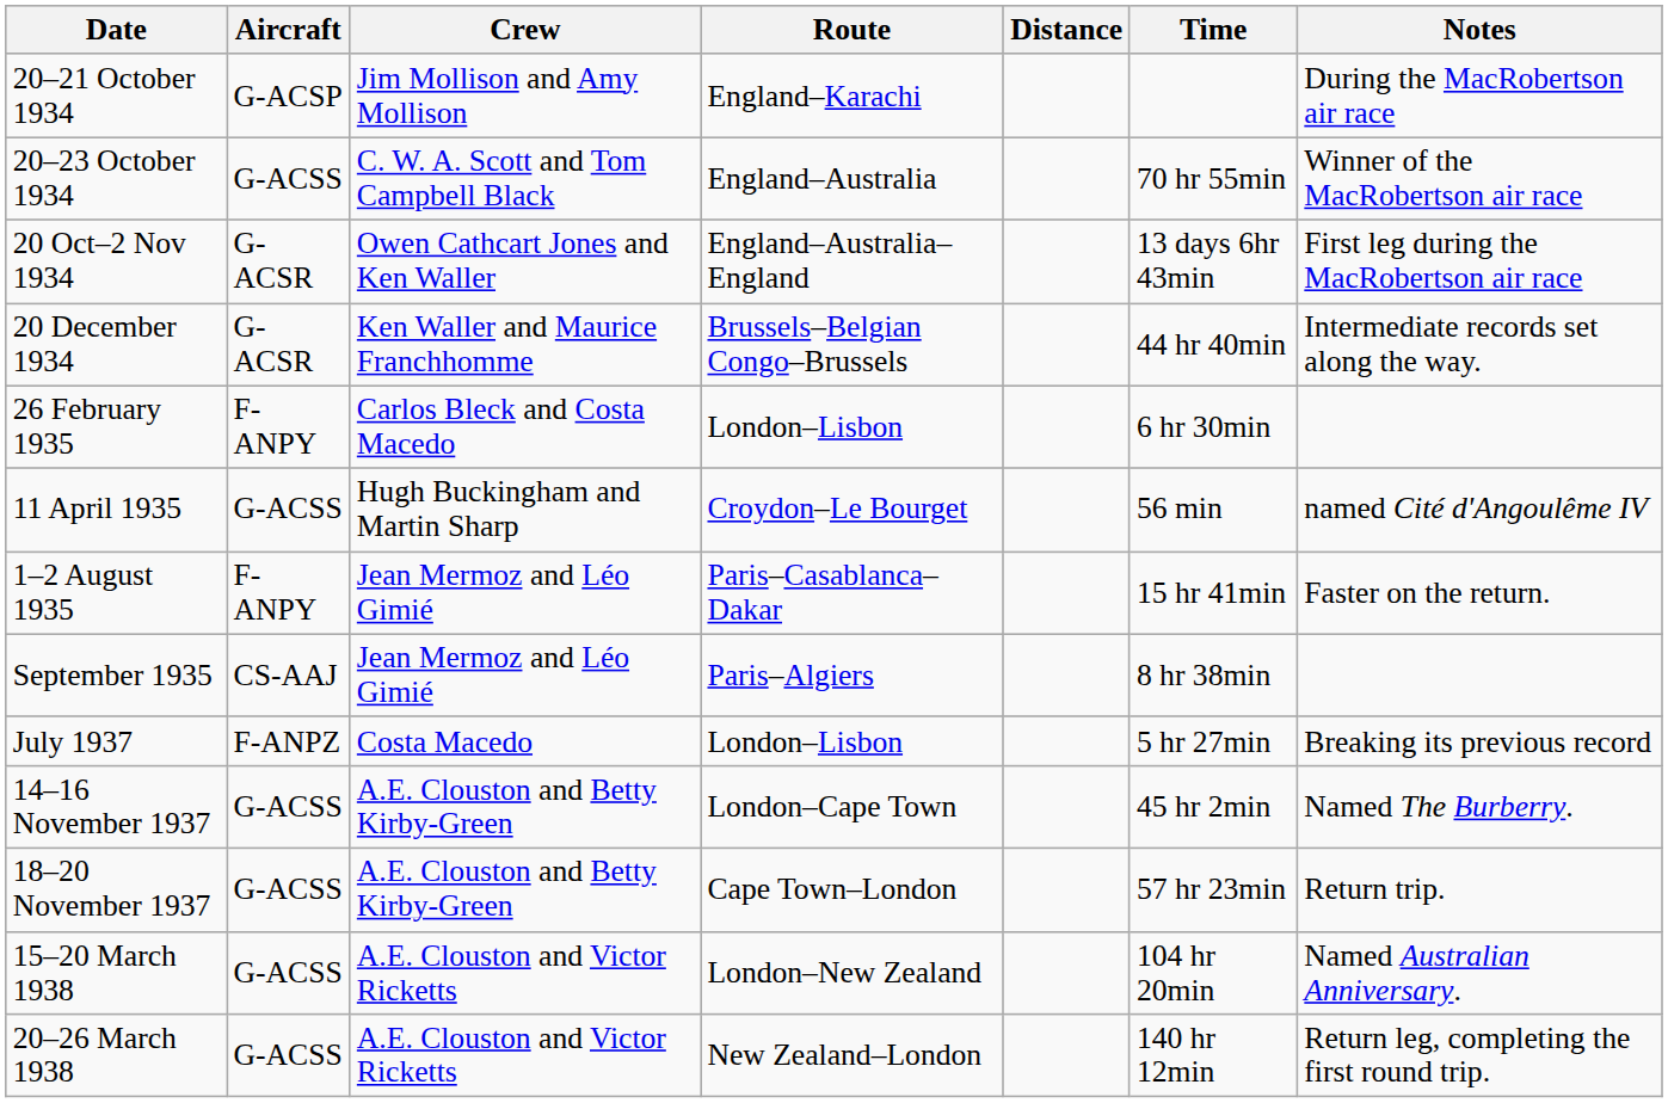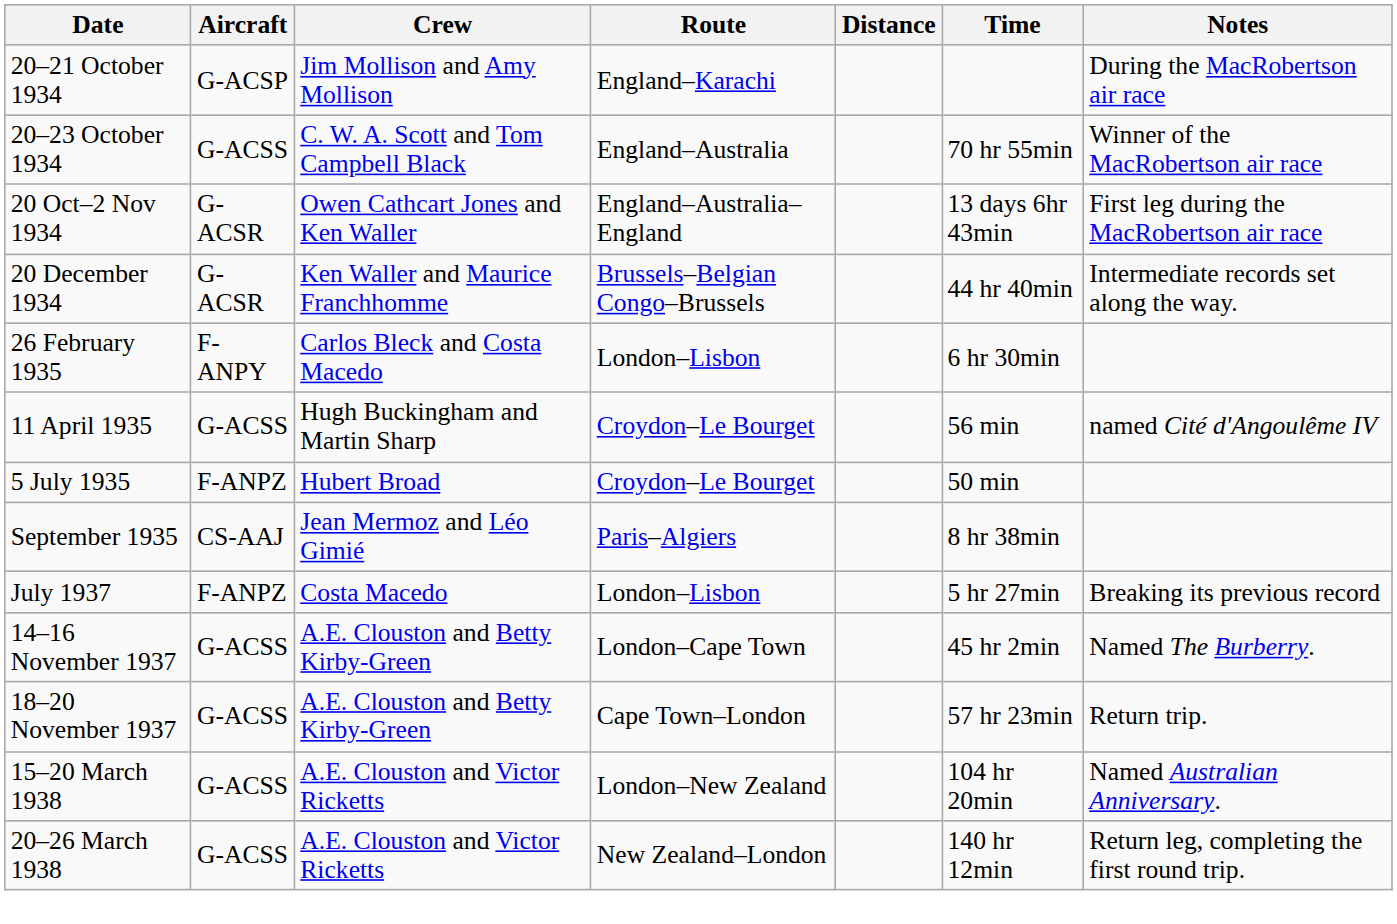 <table class="wikitable sortable">
 <tr>
 <th data-sort-type="date">Date</th>
 <th>Aircraft</th>
 <th>Crew</th>
 <th>Route</th>
 <th>Distance</th>
 <th>Time</th>
 <th>Notes</th>
 </tr>
 <tr>
 <td>20–21 October 1934</td>
 <td>G-ACSP</td>
 <td><a href='#'>Jim Mollison</a> and <a href='#'>Amy Mollison</a></td>
 <td>England–<a href='#'>Karachi</a></td>
 <td></td>
 <td></td>
 <td>During the <a href='#'>MacRobertson air race</a></td>
 </tr>
 <tr>
 <td>20–23 October 1934</td>
 <td>G-ACSS</td>
 <td><a href='#'>C. W. A. Scott</a> and <a href='#'>Tom Campbell Black</a></td>
 <td>England–Australia</td>
 <td></td>
 <td>70 hr 55min</td>
 <td>Winner of the <a href='#'>MacRobertson air race</a></td>
 </tr>
 <tr>
 <td>20 Oct–2 Nov 1934</td>
 <td>G-ACSR</td>
 <td><a href='#'>Owen Cathcart Jones</a> and <a href='#'>Ken Waller</a></td>
 <td>England–Australia–England</td>
 <td></td>
 <td>13 days 6hr 43min</td>
 <td>First leg during the <a href='#'>MacRobertson air race</a></td>
 </tr>
 <tr>
 <td>20 December 1934</td>
 <td>G-ACSR</td>
 <td><a href='#'>Ken Waller</a> and <a href='#'>Maurice Franchhomme</a></td>
 <td><a href='#'>Brussels</a>–<a href='#'>Belgian Congo</a>–Brussels</td>
 <td></td>
 <td>44 hr 40min</td>
 <td>Intermediate records set along the way.</td>
 </tr>
 <tr>
 <td>26 February 1935</td>
 <td>F-ANPY</td>
 <td><a href='#'>Carlos Bleck</a> and <a href='#'>Costa Macedo</a></td>
 <td>London–<a href='#'>Lisbon</a></td>
 <td></td>
 <td>6 hr 30min</td>
 <td></td>
 </tr>
 <tr>
 <td>11 April 1935</td>
 <td>G-ACSS</td>
 <td>Hugh Buckingham  and Martin Sharp</td>
 <td><a href='#'>Croydon</a>–<a href='#'>Le Bourget</a></td>
 <td></td>
 <td>56 min</td>
 <td>named <em>Cité d'Angoulême IV</em> </td>
 </tr>
 <tr>
-<td>1–2 August 1935</td>
-<td>F-ANPY</td>
-<td><a href='#'>Jean Mermoz</a> and <a href='#'>Léo Gimié</a></td>
-<td><a href='#'>Paris</a>–<a href='#'>Casablanca</a>–<a href='#'>Dakar</a></td>
+<td>5 July 1935</td>
+<td>F-ANPZ</td>
+<td><a href='#'>Hubert Broad</a></td>
+<td><a href='#'>Croydon</a>–<a href='#'>Le Bourget</a></td>
 <td></td>
-<td>15 hr 41min</td>
-<td>Faster on the return.</td>
+<td>50 min</td>
+<td></td>
 </tr>
 <tr>
 <td>September 1935</td>
 <td>CS-AAJ</td>
 <td><a href='#'>Jean Mermoz</a> and <a href='#'>Léo Gimié</a></td>
 <td><a href='#'>Paris</a>–<a href='#'>Algiers</a></td>
 <td></td>
 <td>8 hr 38min</td>
 <td></td>
 </tr>
 <tr>
 <td>July 1937</td>
 <td>F-ANPZ</td>
 <td><a href='#'>Costa Macedo</a></td>
 <td>London–<a href='#'>Lisbon</a></td>
 <td></td>
 <td>5 hr 27min</td>
 <td>Breaking its previous record</td>
 </tr>
 <tr>
 <td>14–16 November 1937</td>
 <td>G-ACSS</td>
 <td><a href='#'>A.E. Clouston</a> and <a href='#'>Betty Kirby-Green</a></td>
 <td>London–Cape Town</td>
 <td></td>
 <td>45 hr 2min</td>
 <td>Named <em>The <a href='#'>Burberry</a></em>.</td>
 </tr>
 <tr>
 <td>18–20 November 1937</td>
 <td>G-ACSS</td>
 <td><a href='#'>A.E. Clouston</a> and <a href='#'>Betty Kirby-Green</a></td>
 <td>Cape Town–London</td>
 <td></td>
 <td>57 hr 23min</td>
 <td>Return trip.</td>
 </tr>
 <tr>
 <td>15–20 March 1938</td>
 <td>G-ACSS</td>
 <td><a href='#'>A.E. Clouston</a> and <a href='#'>Victor Ricketts</a></td>
 <td>London–New Zealand</td>
 <td></td>
 <td>104 hr 20min</td>
 <td>Named <em><a href='#'>Australian Anniversary</a></em>.</td>
 </tr>
 <tr>
 <td>20–26 March 1938</td>
 <td>G-ACSS</td>
 <td><a href='#'>A.E. Clouston</a> and <a href='#'>Victor Ricketts</a></td>
 <td>New Zealand–London</td>
 <td></td>
 <td>140 hr 12min</td>
 <td>Return leg, completing the first round trip.</td>
 </tr>
 </table>
